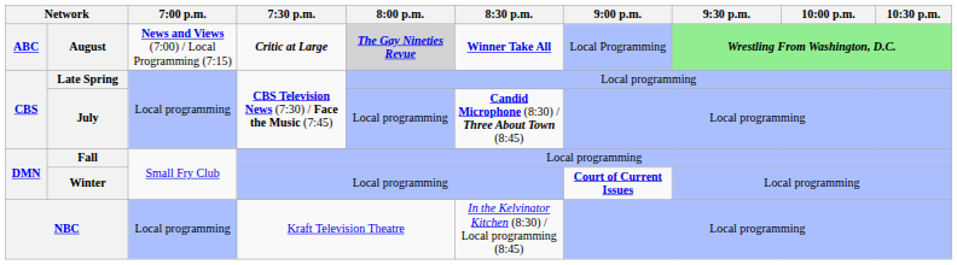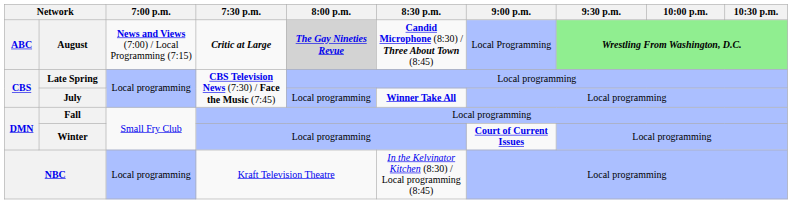 <table class="wikitable" style="width:100%;margin-right:0;text-align:center">
 <tr>
 <th colspan="2" style="width:13%;">Network</th>
 <th style="width:11.5%;">7:00 p.m.</th>
 <th style="width:11.5%;">7:30 p.m.</th>
 <th style="width:11.5%;">8:00 p.m.</th>
 <th style="width:11.5%;">8:30 p.m.</th>
 <th style="width:11.5%;">9:00 p.m.</th>
 <th style="width:11.5%;">9:30 p.m.</th>
 <th style="width:10%;">10:00 p.m.</th>
 <th style="width:10%;">10:30 p.m.</th>
 </tr>
 <tr>
 <th colspan="1"><a href='#'>ABC</a></th>
 <th>August</th>
 <td><strong><a href='#'>News and Views</a></strong> (7:00) / Local Programming (7:15)</td>
 <td><strong><em>Critic at Large</em></strong></td>
 <td style="background: lightgrey;"><strong><em><a href='#'>The Gay Nineties Revue</a></em></strong></td>
-<td><strong><a href='#'>Winner Take All</a></strong></td>
+<td><strong><a href='#'>Candid Microphone</a></strong> (8:30) / <strong><em>Three About Town</em></strong> (8:45)</td>
 <td bgcolor="#abbfff">Local Programming</td>
 <td colspan="3" bgcolor="lightgreen"><strong><em>Wrestling From Washington, D.C.</em></strong></td>
 </tr>
 <tr>
 <th rowspan=2><a href='#'>CBS</a></th>
 <th>Late Spring</th>
 <td style="background:#abbfff;" rowspan="2">Local programming</td>
 <td rowspan=2><strong><a href='#'>CBS Television News</a></strong> (7:30) / <strong>Face the Music</strong> (7:45)</td>
 <td style="background:#abbfff;" colspan="6">Local programming</td>
 </tr>
 <tr>
 <th>July</th>
 <td style="background:#abbfff;">Local programming</td>
-<td><strong><a href='#'>Candid Microphone</a></strong> (8:30) / <strong><em>Three About Town</em></strong> (8:45)</td>
+<td><strong><a href='#'>Winner Take All</a></strong></td>
 <td style="background:#abbfff;" colspan="4">Local programming</td>
 </tr>
 <tr>
 <th rowspan="2"><a href='#'>DMN</a></th>
 <th>Fall</th>
 <td rowspan="2"><a href='#'>Small Fry Club</a></td>
 <td colspan="7" style="background:#abbfff;">Local programming</td>
 </tr>
 <tr>
 <th>Winter</th>
 <td colspan="3" style="background:#abbfff;">Local programming</td>
 <td><strong><a href='#'>Court of Current Issues</a></strong></td>
 <td colspan="3" style="background:#abbfff;">Local programming</td>
 </tr>
 <tr>
 <th colspan="2"><a href='#'>NBC</a></th>
 <td style="background:#abbfff;">Local programming</td>
 <td colspan="2"><a href='#'>Kraft Television Theatre</a></td>
 <td><em><a href='#'>In the Kelvinator Kitchen</a></em> (8:30) / Local programming (8:45)</td>
 <td colspan="4" style="background:#abbfff;">Local programming</td>
 </tr>
 </table>
